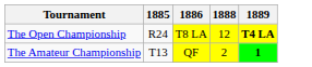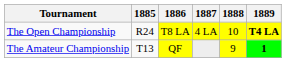 <table class="wikitable" style="font-size:95%;text-align:center;">
 <tr>
 <th>Tournament</th>
 <th>1885</th>
 <th>1886</th>
+<th>1887</th>
 <th>1888</th>
 <th>1889</th>
 </tr>
 <tr>
 <td align=left><a href='#'>The Open Championship</a></td>
 <td>R24</td>
 <td style="background:yellow;">T8 <span>LA</span></td>
-<td style="background:yellow;">12</td>
+<td style="background:yellow;">4 <span>LA</span></td>
+<td style="background:yellow;">10</td>
 <td style="background:yellow;"><strong>T4 <span>LA</span></strong></td>
 </tr>
 <tr>
 <td align=left><a href='#'>The Amateur Championship</a></td>
 <td>T13</td>
 <td style="background:yellow;">QF</td>
-<td style="background:yellow;">2</td>
+<td style="background:#eeeeee;"></td>
+<td style="background:yellow;">9</td>
 <td style="background:#00ff00;"><strong>1</strong></td>
 </tr>
 </table>
